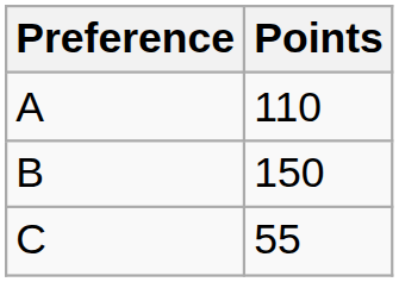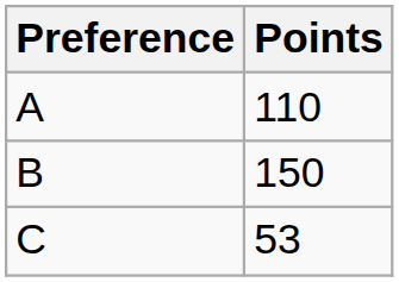 <table class="wikitable">
 <tr>
 <th>Preference</th>
 <th>Points</th>
 </tr>
 <tr>
 <td>A</td>
 <td>110</td>
 </tr>
 <tr>
 <td>B</td>
 <td>150</td>
 </tr>
 <tr>
 <td>C</td>
-<td>55</td>
+<td>53</td>
 </tr>
 </table>
